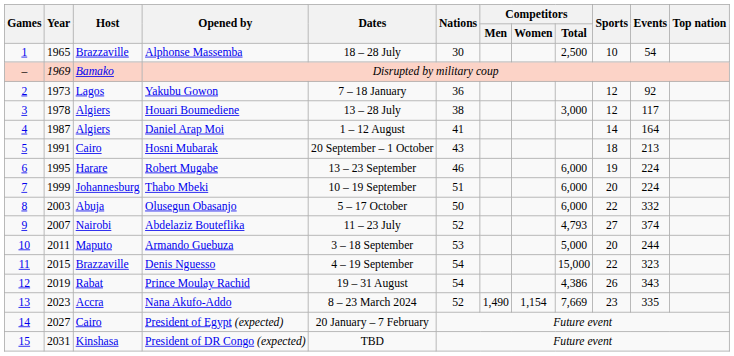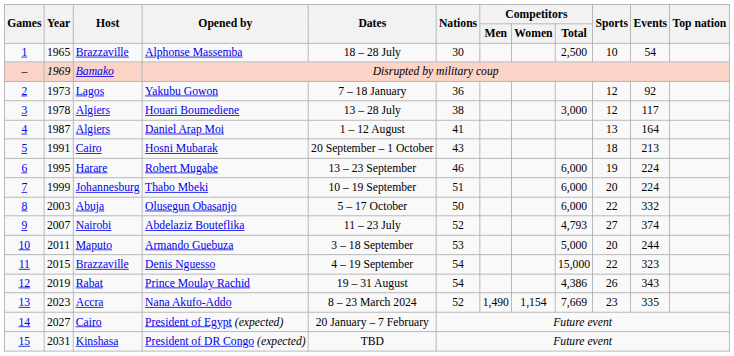 <table class="sortable wikitable" style="text-align:center; font-size:90%;">
 <tr>
 <th rowspan=2>Games</th>
 <th rowspan=2>Year</th>
 <th rowspan=2>Host</th>
 <th rowspan=2>Opened by</th>
 <th rowspan=2>Dates</th>
 <th rowspan=2>Nations</th>
 <th colspan=3>Competitors</th>
 <th rowspan=2>Sports</th>
 <th rowspan=2>Events</th>
 <th rowspan=2>Top nation</th>
 </tr>
 <tr>
 <th>Men</th>
 <th>Women</th>
 <th>Total</th>
 </tr>
 <tr>
 <td><a href='#'>1</a></td>
 <td>1965</td>
 <td align=left> <a href='#'>Brazzaville</a></td>
 <td align=left><a href='#'>Alphonse Massemba</a></td>
 <td>18 – 28 July</td>
 <td>30</td>
 <td></td>
 <td></td>
 <td>2,500</td>
 <td>10</td>
 <td>54</td>
 <td align=left></td>
 </tr>
 <tr bgcolor=#fcd3c7>
 <td>–</td>
 <td><em>1969</em></td>
 <td align=left><em> <a href='#'>Bamako</a></em></td>
 <td colspan=9><em>Disrupted by military coup</em></td>
 </tr>
 <tr>
 <td><a href='#'>2</a></td>
 <td>1973</td>
 <td align=left> <a href='#'>Lagos</a></td>
 <td align=left><a href='#'>Yakubu Gowon</a></td>
 <td>7 – 18 January</td>
 <td>36</td>
 <td></td>
 <td></td>
 <td></td>
 <td>12</td>
 <td>92</td>
 <td align=left></td>
 </tr>
 <tr>
 <td><a href='#'>3</a></td>
 <td>1978</td>
 <td align=left> <a href='#'>Algiers</a></td>
 <td align=left><a href='#'>Houari Boumediene</a></td>
 <td>13 – 28 July</td>
 <td>38</td>
 <td></td>
 <td></td>
 <td>3,000</td>
 <td>12</td>
 <td>117</td>
 <td align=left></td>
 </tr>
 <tr>
 <td><a href='#'>4</a></td>
 <td>1987</td>
 <td align=left> <a href='#'>Algiers</a></td>
 <td align=left><a href='#'>Daniel Arap Moi</a></td>
 <td>1 – 12 August</td>
 <td>41</td>
 <td></td>
 <td></td>
 <td></td>
-<td>14</td>
+<td>13</td>
 <td>164</td>
 <td align=left></td>
 </tr>
 <tr>
 <td><a href='#'>5</a></td>
 <td>1991</td>
 <td align=left> <a href='#'>Cairo</a></td>
 <td align=left><a href='#'>Hosni Mubarak</a></td>
 <td>20 September – 1 October</td>
 <td>43</td>
 <td></td>
 <td></td>
 <td></td>
 <td>18</td>
 <td>213</td>
 <td align=left></td>
 </tr>
 <tr>
 <td><a href='#'>6</a></td>
 <td>1995</td>
 <td align=left> <a href='#'>Harare</a></td>
 <td align=left><a href='#'>Robert Mugabe</a></td>
 <td>13 – 23 September</td>
 <td>46</td>
 <td></td>
 <td></td>
 <td>6,000</td>
 <td>19</td>
 <td>224</td>
 <td align=left></td>
 </tr>
 <tr>
 <td><a href='#'>7</a></td>
 <td>1999</td>
 <td align=left> <a href='#'>Johannesburg</a></td>
 <td align=left><a href='#'>Thabo Mbeki</a></td>
 <td>10 – 19 September</td>
 <td>51</td>
 <td></td>
 <td></td>
 <td>6,000</td>
 <td>20</td>
 <td>224</td>
 <td align=left></td>
 </tr>
 <tr>
 <td><a href='#'>8</a></td>
 <td>2003</td>
 <td align=left> <a href='#'>Abuja</a></td>
 <td align=left><a href='#'>Olusegun Obasanjo</a></td>
 <td>5 – 17 October</td>
 <td>50</td>
 <td></td>
 <td></td>
 <td>6,000</td>
 <td>22</td>
 <td>332</td>
 <td align=left></td>
 </tr>
 <tr>
 <td><a href='#'>9</a></td>
 <td>2007</td>
 <td align=left> <a href='#'>Nairobi</a></td>
 <td align=left><a href='#'>Abdelaziz Bouteflika</a></td>
 <td>11 – 23 July</td>
 <td>52</td>
 <td></td>
 <td></td>
 <td>4,793</td>
 <td>27</td>
 <td>374</td>
 <td align=left></td>
 </tr>
 <tr>
 <td><a href='#'>10</a></td>
 <td>2011</td>
 <td align=left> <a href='#'>Maputo</a></td>
 <td align=left><a href='#'>Armando Guebuza</a></td>
 <td>3 – 18 September</td>
 <td>53</td>
 <td></td>
 <td></td>
 <td>5,000</td>
 <td>20</td>
 <td>244</td>
 <td align=left></td>
 </tr>
 <tr>
 <td><a href='#'>11</a></td>
 <td>2015</td>
 <td align=left> <a href='#'>Brazzaville</a></td>
 <td align=left><a href='#'>Denis Nguesso</a></td>
 <td>4 – 19 September</td>
 <td>54</td>
 <td></td>
 <td></td>
 <td>15,000</td>
 <td>22</td>
 <td>323</td>
 <td align=left></td>
 </tr>
 <tr>
 <td><a href='#'>12</a></td>
 <td>2019</td>
 <td align=left> <a href='#'>Rabat</a></td>
 <td align=left><a href='#'>Prince Moulay Rachid</a></td>
 <td>19 – 31 August</td>
 <td>54</td>
 <td></td>
 <td></td>
 <td>4,386</td>
 <td>26</td>
 <td>343</td>
 <td align=left></td>
 </tr>
 <tr>
 <td><a href='#'>13</a></td>
 <td>2023</td>
 <td align=left> <a href='#'>Accra</a></td>
 <td align=left><a href='#'>Nana Akufo-Addo</a></td>
 <td>8 – 23 March 2024</td>
 <td>52</td>
 <td>1,490</td>
 <td>1,154</td>
 <td>7,669</td>
 <td>23</td>
 <td>335</td>
 <td align=left></td>
 </tr>
 <tr>
 <td><a href='#'>14</a></td>
 <td>2027</td>
 <td align=left> <a href='#'>Cairo</a></td>
 <td align=left><a href='#'>President of Egypt</a> <em>(expected)</em></td>
 <td>20 January – 7 February</td>
 <td colspan=7><em>Future event</em></td>
 </tr>
 <tr>
 <td><a href='#'>15</a></td>
 <td>2031</td>
 <td align=left> <a href='#'>Kinshasa</a></td>
 <td align=left><a href='#'>President of DR Congo</a> <em>(expected)</em></td>
 <td>TBD</td>
 <td colspan=7><em>Future event</em></td>
 </tr>
 </table>
